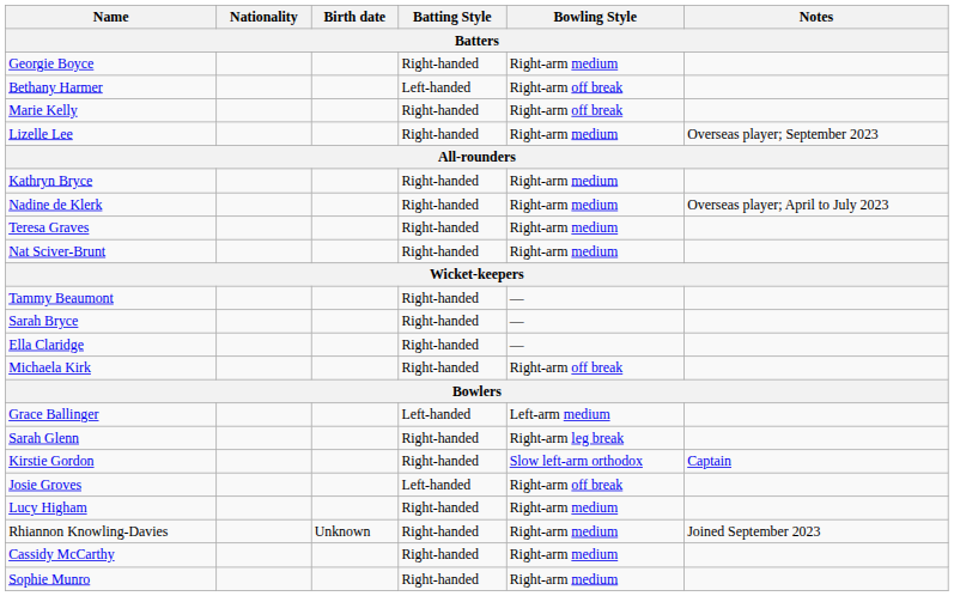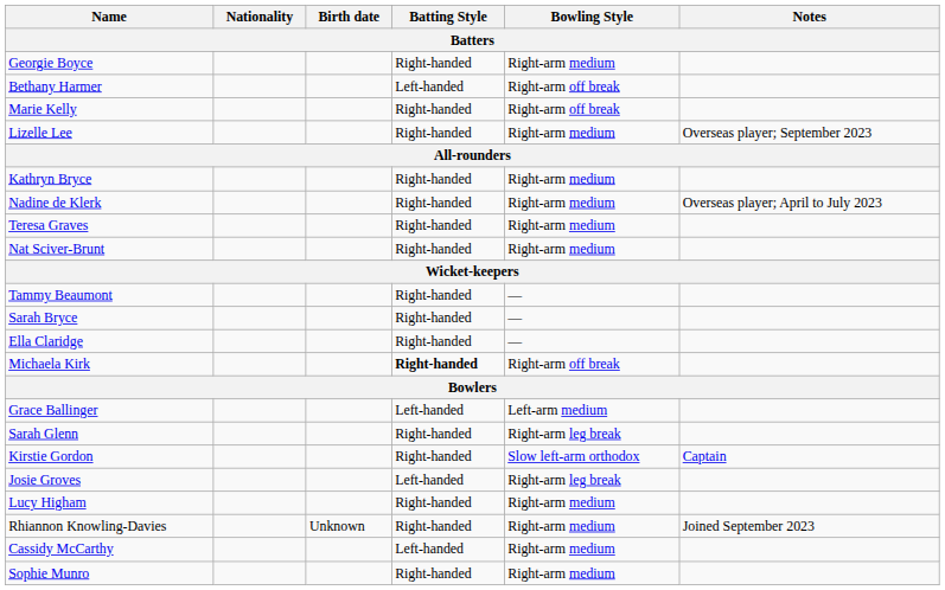 <table class="wikitable"  style="font-size:95%; width:80%;">
 <tr>
 <th>Name</th>
 <th>Nationality</th>
 <th>Birth date</th>
 <th>Batting Style</th>
 <th>Bowling Style</th>
 <th>Notes</th>
 </tr>
 <tr>
 <th colspan="7">Batters</th>
 </tr>
 <tr>
 <td><a href='#'>Georgie Boyce</a></td>
 <td></td>
 <td></td>
 <td>Right-handed</td>
 <td>Right-arm <a href='#'>medium</a></td>
 <td></td>
 </tr>
 <tr>
 <td><a href='#'>Bethany Harmer</a></td>
 <td></td>
 <td></td>
 <td>Left-handed</td>
 <td>Right-arm <a href='#'>off break</a></td>
 <td></td>
 </tr>
 <tr>
 <td><a href='#'>Marie Kelly</a></td>
 <td></td>
 <td></td>
 <td>Right-handed</td>
 <td>Right-arm <a href='#'>off break</a></td>
 <td></td>
 </tr>
 <tr>
 <td><a href='#'>Lizelle Lee</a></td>
 <td></td>
 <td></td>
 <td>Right-handed</td>
 <td>Right-arm <a href='#'>medium</a></td>
 <td>Overseas player; September 2023</td>
 </tr>
 <tr>
 <th colspan="7">All-rounders</th>
 </tr>
 <tr>
 <td><a href='#'>Kathryn Bryce</a></td>
 <td></td>
 <td></td>
 <td>Right-handed</td>
 <td>Right-arm <a href='#'>medium</a></td>
 <td></td>
 </tr>
 <tr>
 <td><a href='#'>Nadine de Klerk</a></td>
 <td></td>
 <td></td>
 <td>Right-handed</td>
 <td>Right-arm <a href='#'>medium</a></td>
 <td>Overseas player; April to July 2023</td>
 </tr>
 <tr>
 <td><a href='#'>Teresa Graves</a></td>
 <td></td>
 <td></td>
 <td>Right-handed</td>
 <td>Right-arm <a href='#'>medium</a></td>
 <td></td>
 </tr>
 <tr>
 <td><a href='#'>Nat Sciver-Brunt</a></td>
 <td></td>
 <td></td>
 <td>Right-handed</td>
 <td>Right-arm <a href='#'>medium</a></td>
 <td></td>
 </tr>
 <tr>
 <th colspan="7">Wicket-keepers</th>
 </tr>
 <tr>
 <td><a href='#'>Tammy Beaumont</a></td>
 <td></td>
 <td></td>
 <td>Right-handed</td>
 <td>—</td>
 <td></td>
 </tr>
 <tr>
 <td><a href='#'>Sarah Bryce</a></td>
 <td></td>
 <td></td>
 <td>Right-handed</td>
 <td>—</td>
 <td></td>
 </tr>
 <tr>
 <td><a href='#'>Ella Claridge</a></td>
 <td></td>
 <td></td>
 <td>Right-handed</td>
 <td>—</td>
 <td></td>
 </tr>
 <tr>
 <td><a href='#'>Michaela Kirk</a></td>
 <td></td>
 <td></td>
-<td>Right-handed</td>
+<td><strong>Right-handed</strong></td>
 <td>Right-arm <a href='#'>off break</a></td>
 <td></td>
 </tr>
 <tr>
 <th colspan="7">Bowlers</th>
 </tr>
 <tr>
 <td><a href='#'>Grace Ballinger</a></td>
 <td></td>
 <td></td>
 <td>Left-handed</td>
 <td>Left-arm <a href='#'>medium</a></td>
 <td></td>
 </tr>
 <tr>
 <td><a href='#'>Sarah Glenn</a></td>
 <td></td>
 <td></td>
 <td>Right-handed</td>
 <td>Right-arm <a href='#'>leg break</a></td>
 <td></td>
 </tr>
 <tr>
 <td><a href='#'>Kirstie Gordon</a></td>
 <td></td>
 <td></td>
 <td>Right-handed</td>
 <td><a href='#'>Slow left-arm orthodox</a></td>
 <td><a href='#'>Captain</a></td>
 </tr>
 <tr>
 <td><a href='#'>Josie Groves</a></td>
 <td></td>
 <td></td>
 <td>Left-handed</td>
-<td>Right-arm <a href='#'>off break</a></td>
+<td>Right-arm <a href='#'>leg break</a></td>
 <td></td>
 </tr>
 <tr>
 <td><a href='#'>Lucy Higham</a></td>
 <td></td>
 <td></td>
 <td>Right-handed</td>
 <td>Right-arm <a href='#'>medium</a></td>
 <td></td>
 </tr>
 <tr>
 <td>Rhiannon Knowling-Davies</td>
 <td></td>
 <td>Unknown</td>
 <td>Right-handed</td>
 <td>Right-arm <a href='#'>medium</a></td>
 <td>Joined September 2023</td>
 </tr>
 <tr>
 <td><a href='#'>Cassidy McCarthy</a></td>
 <td></td>
 <td></td>
-<td>Right-handed</td>
+<td>Left-handed</td>
 <td>Right-arm <a href='#'>medium</a></td>
 <td></td>
 </tr>
 <tr>
 <td><a href='#'>Sophie Munro</a></td>
 <td></td>
 <td></td>
 <td>Right-handed</td>
 <td>Right-arm <a href='#'>medium</a></td>
 <td></td>
 </tr>
 </table>
